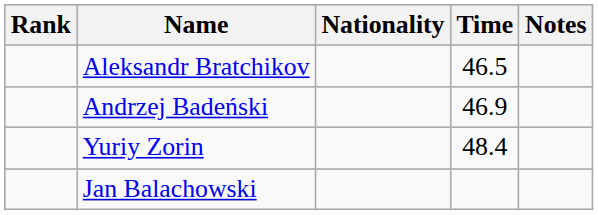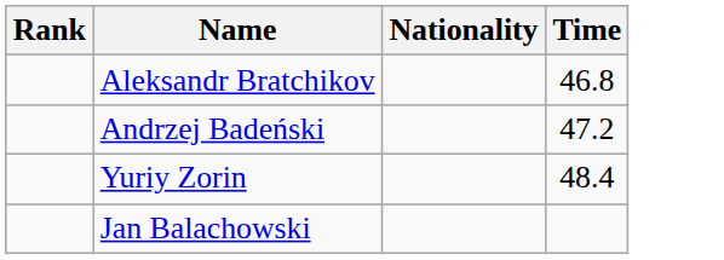 <table class="wikitable sortable" style="text-align:center">
 <tr>
 <th>Rank</th>
 <th>Name</th>
 <th>Nationality</th>
 <th>Time</th>
-<th>Notes</th>
 </tr>
 <tr>
 <td></td>
 <td align="left"><a href='#'>Aleksandr Bratchikov</a></td>
 <td align=left></td>
-<td>46.5</td>
-<td></td>
+<td>46.8</td>
 </tr>
 <tr>
 <td></td>
 <td align="left"><a href='#'>Andrzej Badeński</a></td>
 <td align=left></td>
-<td>46.9</td>
-<td></td>
+<td>47.2</td>
 </tr>
 <tr>
 <td></td>
 <td align="left"><a href='#'>Yuriy Zorin</a></td>
 <td align=left></td>
 <td>48.4</td>
-<td></td>
 </tr>
 <tr>
 <td></td>
 <td align="left"><a href='#'>Jan Balachowski</a></td>
 <td align=left></td>
 <td></td>
-<td></td>
 </tr>
 </table>
